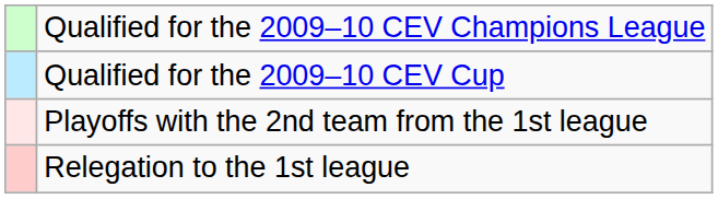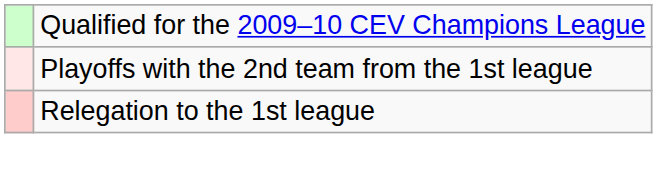 <table class="wikitable" style="text-align: left;">
 <tr>
 <td width=10px bgcolor=#CCFFCC></td>
 <td>Qualified for the <a href='#'>2009–10 CEV Champions League</a></td>
-</tr>
-<tr>
-<td width=10px bgcolor=#BBEBFF></td>
-<td>Qualified for the <a href='#'>2009–10 CEV Cup</a></td>
 </tr>
 <tr>
 <td width=10px bgcolor=#FFE7E7></td>
 <td>Playoffs with the 2nd team from the 1st league</td>
 </tr>
 <tr>
 <td width=10px bgcolor=#FFCCCC></td>
 <td>Relegation to the 1st league</td>
 </tr>
 </table>
